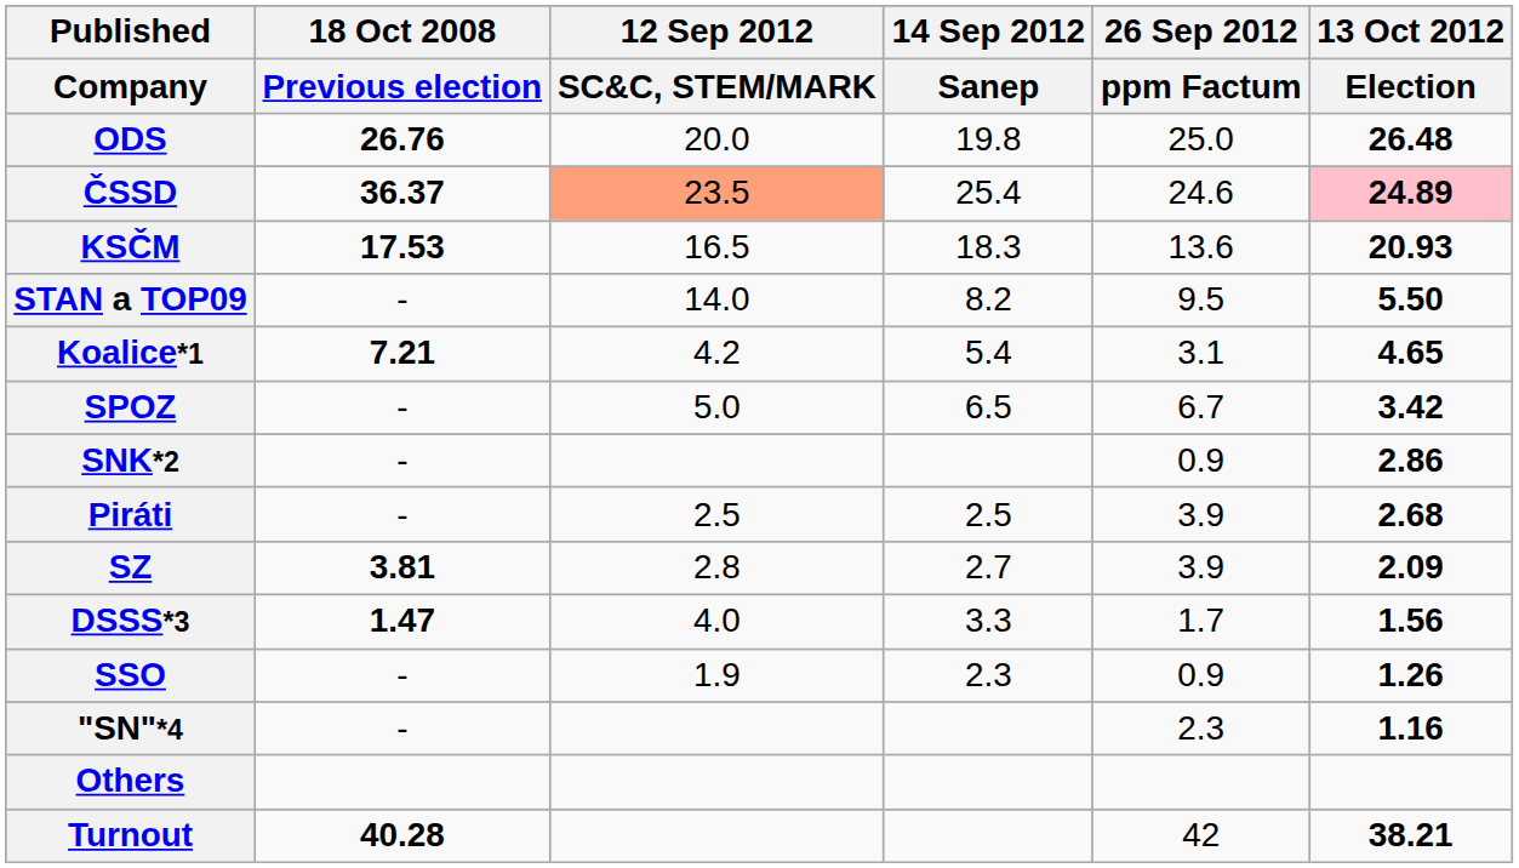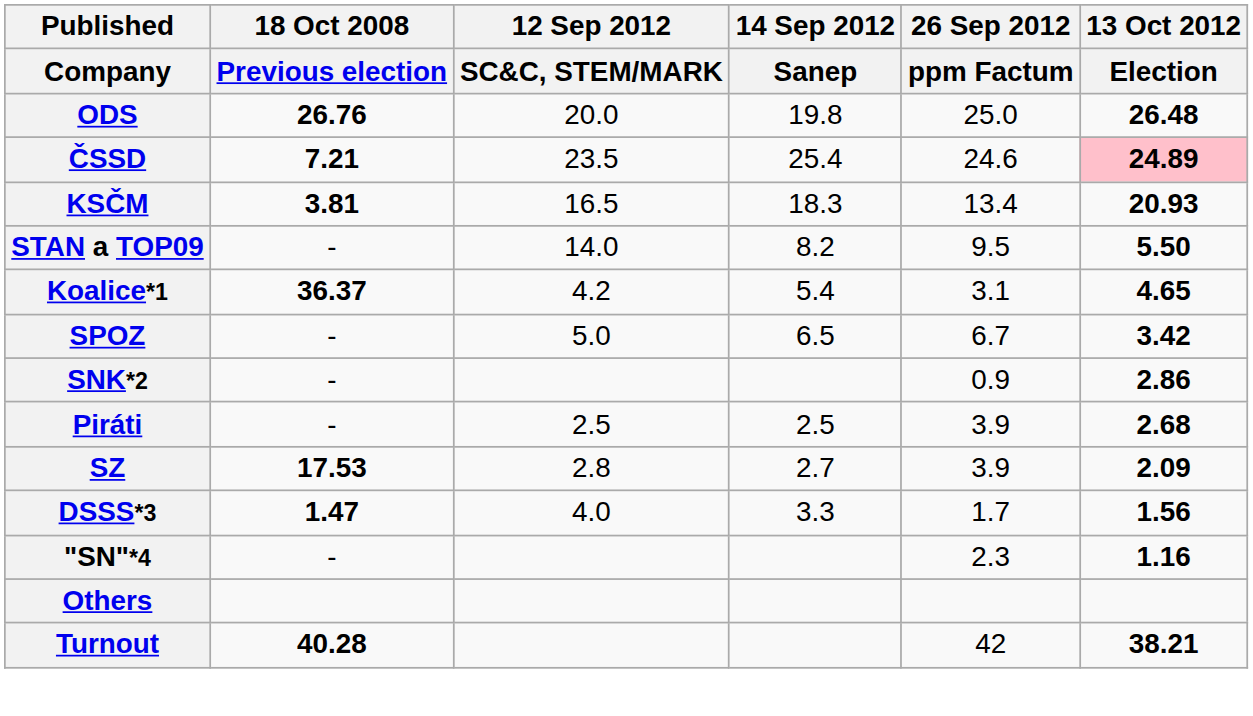 <table class="wikitable" style="text-align:center;">
 <tr>
 <th>Published</th>
 <th>18 Oct 2008 </th>
 <th>12 Sep 2012 </th>
 <th>14 Sep 2012 </th>
 <th>26 Sep 2012 </th>
 <th>13 Oct 2012 </th>
 </tr>
 <tr>
 <th>Company</th>
 <th><a href='#'>Previous election</a></th>
 <th>SC&C, STEM/MARK</th>
 <th>Sanep</th>
 <th>ppm Factum</th>
 <th>Election</th>
 </tr>
 <tr>
 <th><a href='#'>ODS</a></th>
 <td><strong>26.76</strong></td>
 <td>20.0</td>
 <td>19.8</td>
 <td>25.0</td>
 <td><strong>26.48</strong></td>
 </tr>
 <tr>
 <th><a href='#'>ČSSD</a></th>
-<td><strong>36.37</strong></td>
-<td style="background: lightsalmon;">23.5</td>
+<td><strong>7.21</strong></td>
+<td>23.5</td>
 <td>25.4</td>
 <td>24.6</td>
 <td style="background: pink;"><strong>24.89</strong></td>
 </tr>
 <tr>
 <th><a href='#'>KSČM</a></th>
-<td><strong>17.53</strong></td>
+<td><strong>3.81</strong></td>
 <td>16.5</td>
 <td>18.3</td>
-<td>13.6</td>
+<td>13.4</td>
 <td><strong>20.93</strong></td>
 </tr>
 <tr>
 <th><a href='#'>STAN</a> a <a href='#'>TOP09</a></th>
 <td>-</td>
 <td>14.0</td>
 <td>8.2</td>
 <td>9.5</td>
 <td><strong>5.50</strong></td>
 </tr>
 <tr>
 <th><a href='#'>Koalice</a><small>*1</small></th>
-<td><strong>7.21</strong></td>
+<td><strong>36.37</strong></td>
 <td>4.2</td>
 <td>5.4</td>
 <td>3.1</td>
 <td><strong>4.65</strong></td>
 </tr>
 <tr>
 <th><a href='#'>SPOZ</a></th>
 <td>-</td>
 <td>5.0</td>
 <td>6.5</td>
 <td>6.7</td>
 <td><strong>3.42</strong></td>
 </tr>
 <tr>
 <th><a href='#'>SNK</a><small>*2</small></th>
 <td>-</td>
 <td></td>
 <td></td>
 <td>0.9</td>
 <td><strong>2.86</strong></td>
 </tr>
 <tr>
 <th><a href='#'>Piráti</a></th>
 <td>-</td>
 <td>2.5</td>
 <td>2.5</td>
 <td>3.9</td>
 <td><strong>2.68</strong></td>
 </tr>
 <tr>
 <th><a href='#'>SZ</a></th>
-<td><strong>3.81</strong></td>
+<td><strong>17.53</strong></td>
 <td>2.8</td>
 <td>2.7</td>
 <td>3.9</td>
 <td><strong>2.09</strong></td>
 </tr>
 <tr>
 <th><a href='#'>DSSS</a><small>*3</small></th>
 <td><strong>1.47</strong></td>
 <td>4.0</td>
 <td>3.3</td>
 <td>1.7</td>
 <td><strong>1.56</strong></td>
-</tr>
-<tr>
-<th><a href='#'>SSO</a></th>
-<td>-</td>
-<td>1.9</td>
-<td>2.3</td>
-<td>0.9</td>
-<td><strong>1.26</strong></td>
 </tr>
 <tr>
 <th>"SN"<small>*4</small></th>
 <td>-</td>
 <td></td>
 <td></td>
 <td>2.3</td>
 <td><strong>1.16</strong></td>
 </tr>
 <tr>
 <th><a href='#'>Others</a></th>
 <td></td>
 <td></td>
 <td></td>
 <td></td>
 </tr>
 <tr>
 <th><a href='#'>Turnout</a></th>
 <td><strong>40.28</strong></td>
 <td></td>
 <td></td>
 <td>42</td>
 <td><strong>38.21</strong></td>
 </tr>
 </table>
